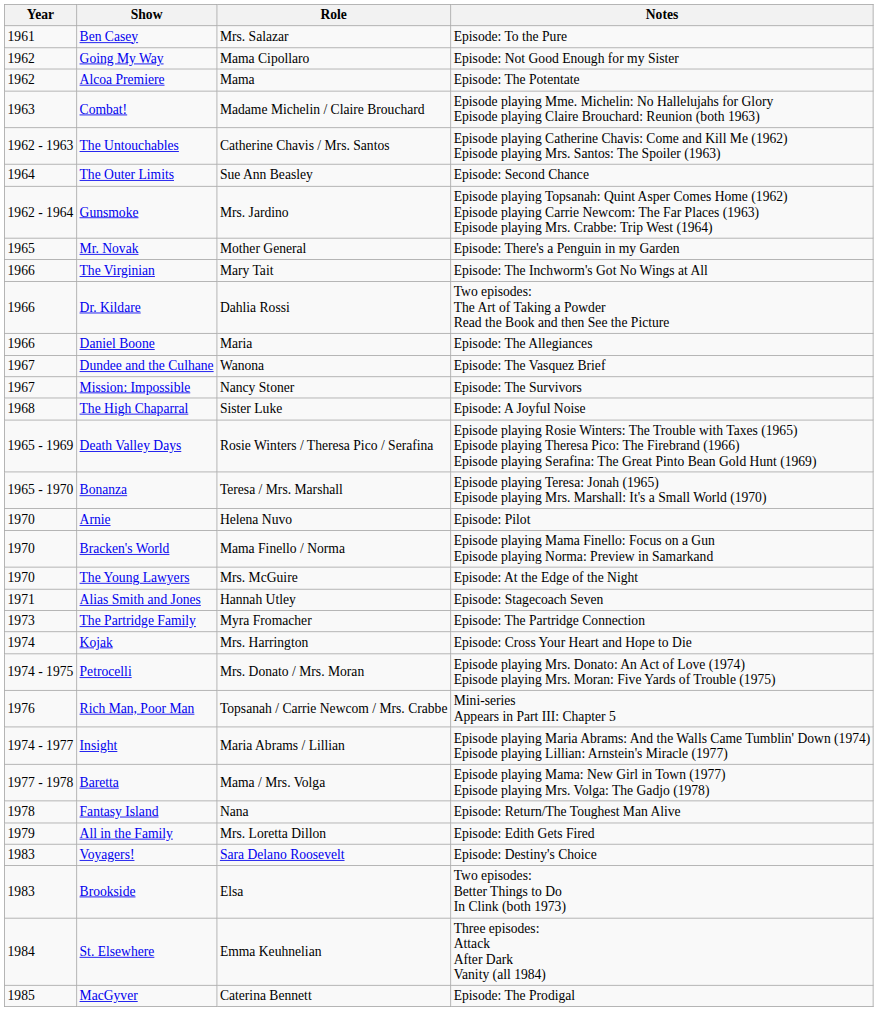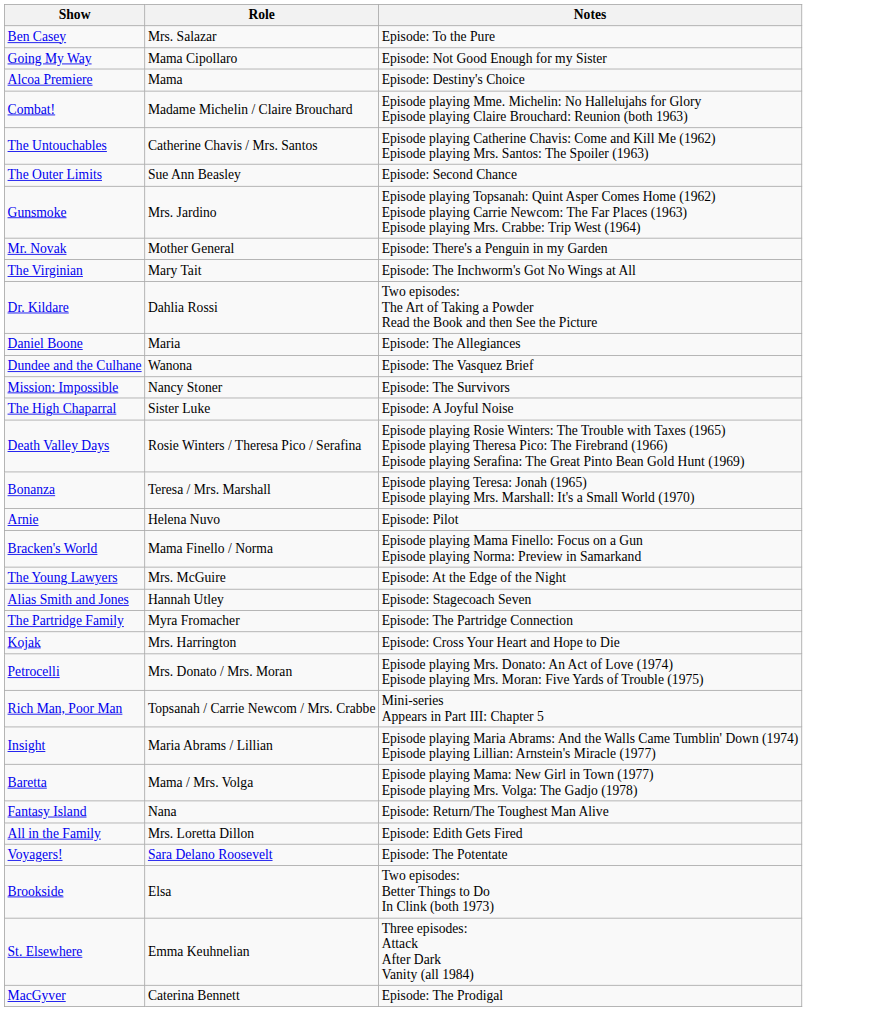 <table class="wikitable">
 <tr>
-<th>Year</th>
 <th>Show</th>
 <th>Role</th>
 <th>Notes</th>
 </tr>
 <tr>
-<td>1961</td>
 <td><a href='#'>Ben Casey</a></td>
 <td>Mrs. Salazar</td>
 <td>Episode: To the Pure</td>
 </tr>
 <tr>
-<td>1962</td>
 <td><a href='#'>Going My Way</a></td>
 <td>Mama Cipollaro</td>
 <td>Episode: Not Good Enough for my Sister</td>
 </tr>
 <tr>
-<td>1962</td>
 <td><a href='#'>Alcoa Premiere</a></td>
 <td>Mama</td>
-<td>Episode: The Potentate</td>
+<td>Episode: Destiny's Choice</td>
 </tr>
 <tr>
-<td>1963</td>
 <td><a href='#'>Combat!</a></td>
 <td>Madame Michelin / Claire Brouchard</td>
 <td>Episode playing Mme. Michelin: No Hallelujahs for Glory<br>Episode playing Claire Brouchard: Reunion (both 1963)</td>
 </tr>
 <tr>
-<td>1962 - 1963</td>
 <td><a href='#'>The Untouchables</a></td>
 <td>Catherine Chavis / Mrs. Santos</td>
 <td>Episode playing Catherine Chavis: Come and Kill Me (1962)<br>Episode playing Mrs. Santos: The Spoiler (1963)</td>
 </tr>
 <tr>
-<td>1964</td>
 <td><a href='#'>The Outer Limits</a></td>
 <td>Sue Ann Beasley</td>
 <td>Episode: Second Chance</td>
 </tr>
 <tr>
-<td>1962 - 1964</td>
 <td><a href='#'>Gunsmoke</a></td>
 <td>Mrs. Jardino</td>
 <td>Episode playing Topsanah: Quint Asper Comes Home (1962)<br>Episode playing Carrie Newcom: The Far Places (1963)<br>Episode playing Mrs. Crabbe: Trip West (1964)</td>
 </tr>
 <tr>
-<td>1965</td>
 <td><a href='#'>Mr. Novak</a></td>
 <td>Mother General</td>
 <td>Episode: There's a Penguin in my Garden</td>
 </tr>
 <tr>
-<td>1966</td>
 <td><a href='#'>The Virginian</a></td>
 <td>Mary Tait</td>
 <td>Episode: The Inchworm's Got No Wings at All</td>
 </tr>
 <tr>
-<td>1966</td>
 <td><a href='#'>Dr. Kildare</a></td>
 <td>Dahlia Rossi</td>
 <td>Two episodes:<br>The Art of Taking a Powder<br>Read the Book and then See the Picture</td>
 </tr>
 <tr>
-<td>1966</td>
 <td><a href='#'>Daniel Boone</a></td>
 <td>Maria</td>
 <td>Episode: The Allegiances</td>
 </tr>
 <tr>
-<td>1967</td>
 <td><a href='#'>Dundee and the Culhane</a></td>
 <td>Wanona</td>
 <td>Episode: The Vasquez Brief</td>
 </tr>
 <tr>
-<td>1967</td>
 <td><a href='#'>Mission: Impossible</a></td>
 <td>Nancy Stoner</td>
 <td>Episode: The Survivors</td>
 </tr>
 <tr>
-<td>1968</td>
 <td><a href='#'>The High Chaparral</a></td>
 <td>Sister Luke</td>
 <td>Episode: A Joyful Noise</td>
 </tr>
 <tr>
-<td>1965 - 1969</td>
 <td><a href='#'>Death Valley Days</a></td>
 <td>Rosie Winters / Theresa Pico / Serafina</td>
 <td>Episode playing Rosie Winters: The Trouble with Taxes (1965)<br>Episode playing Theresa Pico: The Firebrand (1966)<br>Episode playing Serafina: The Great Pinto Bean Gold Hunt (1969)</td>
 </tr>
 <tr>
-<td>1965 - 1970</td>
 <td><a href='#'>Bonanza</a></td>
 <td>Teresa / Mrs. Marshall</td>
 <td>Episode playing Teresa: Jonah (1965)<br>Episode playing Mrs. Marshall: It's a Small World (1970)</td>
 </tr>
 <tr>
-<td>1970</td>
 <td><a href='#'>Arnie</a></td>
 <td>Helena Nuvo</td>
 <td>Episode: Pilot</td>
 </tr>
 <tr>
-<td>1970</td>
 <td><a href='#'>Bracken's World</a></td>
 <td>Mama Finello / Norma</td>
 <td>Episode playing Mama Finello: Focus on a Gun<br>Episode playing Norma: Preview in Samarkand</td>
 </tr>
 <tr>
-<td>1970</td>
 <td><a href='#'>The Young Lawyers</a></td>
 <td>Mrs. McGuire</td>
 <td>Episode: At the Edge of the Night</td>
 </tr>
 <tr>
-<td>1971</td>
 <td><a href='#'>Alias Smith and Jones</a></td>
 <td>Hannah Utley</td>
 <td>Episode: Stagecoach Seven</td>
 </tr>
 <tr>
-<td>1973</td>
 <td><a href='#'>The Partridge Family</a></td>
 <td>Myra Fromacher</td>
 <td>Episode: The Partridge Connection</td>
 </tr>
 <tr>
-<td>1974</td>
 <td><a href='#'>Kojak</a></td>
 <td>Mrs. Harrington</td>
 <td>Episode: Cross Your Heart and Hope to Die</td>
 </tr>
 <tr>
-<td>1974 - 1975</td>
 <td><a href='#'>Petrocelli</a></td>
 <td>Mrs. Donato / Mrs. Moran</td>
 <td>Episode playing Mrs. Donato: An Act of Love (1974)<br>Episode playing Mrs. Moran: Five Yards of Trouble (1975)</td>
 </tr>
 <tr>
-<td>1976</td>
 <td><a href='#'>Rich Man, Poor Man</a></td>
 <td>Topsanah / Carrie Newcom / Mrs. Crabbe</td>
 <td>Mini-series<br>Appears in Part III: Chapter 5</td>
 </tr>
 <tr>
-<td>1974 - 1977</td>
 <td><a href='#'>Insight</a></td>
 <td>Maria Abrams / Lillian</td>
 <td>Episode playing Maria Abrams: And the Walls Came Tumblin' Down (1974)<br>Episode playing Lillian: Arnstein's Miracle (1977)</td>
 </tr>
 <tr>
-<td>1977 - 1978</td>
 <td><a href='#'>Baretta</a></td>
 <td>Mama / Mrs. Volga</td>
 <td>Episode playing Mama: New Girl in Town (1977)<br>Episode playing Mrs. Volga: The Gadjo (1978)</td>
 </tr>
 <tr>
-<td>1978</td>
 <td><a href='#'>Fantasy Island</a></td>
 <td>Nana</td>
 <td>Episode: Return/The Toughest Man Alive</td>
 </tr>
 <tr>
-<td>1979</td>
 <td><a href='#'>All in the Family</a></td>
 <td>Mrs. Loretta Dillon</td>
 <td>Episode: Edith Gets Fired</td>
 </tr>
 <tr>
-<td>1983</td>
 <td><a href='#'>Voyagers!</a></td>
 <td><a href='#'>Sara Delano Roosevelt</a></td>
-<td>Episode: Destiny's Choice</td>
+<td>Episode: The Potentate</td>
 </tr>
 <tr>
-<td>1983</td>
 <td><a href='#'>Brookside</a></td>
 <td>Elsa</td>
 <td>Two episodes:<br>Better Things to Do<br>In Clink (both 1973)</td>
 </tr>
 <tr>
-<td>1984</td>
 <td><a href='#'>St. Elsewhere</a></td>
 <td>Emma Keuhnelian</td>
 <td>Three episodes:<br>Attack<br>After Dark<br>Vanity (all 1984)</td>
 </tr>
 <tr>
-<td>1985</td>
 <td><a href='#'>MacGyver</a></td>
 <td>Caterina Bennett</td>
 <td>Episode: The Prodigal</td>
 </tr>
 </table>
